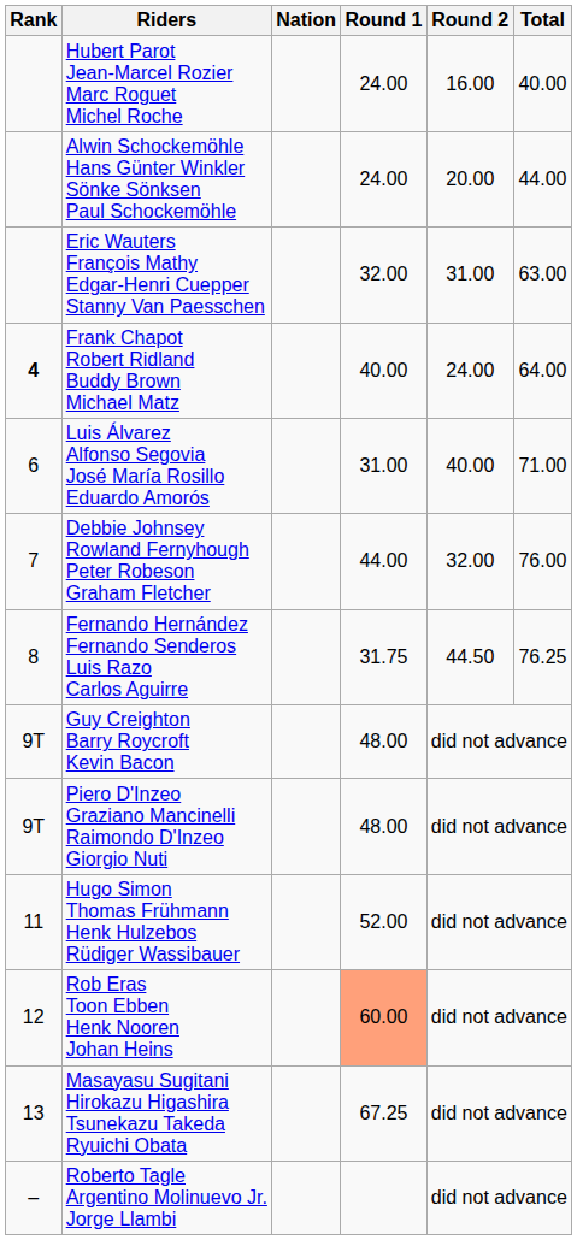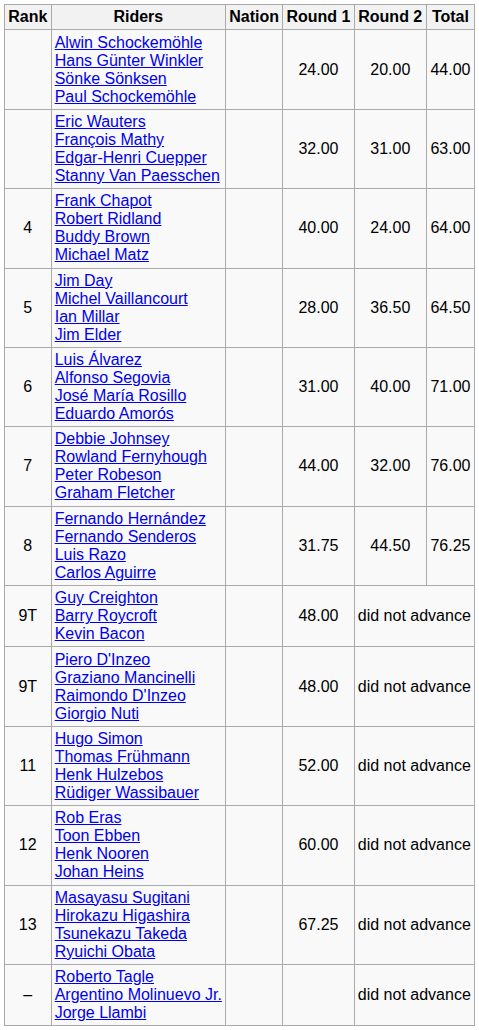 <table class="wikitable sortable" style="text-align:center">
 <tr>
 <th>Rank</th>
 <th>Riders</th>
 <th>Nation</th>
 <th>Round 1</th>
 <th>Round 2</th>
 <th>Total</th>
-</tr>
-<tr>
-<td></td>
-<td align="left"><a href='#'>Hubert Parot</a><br><a href='#'>Jean-Marcel Rozier</a><br><a href='#'>Marc Roguet</a><br><a href='#'>Michel Roche</a></td>
-<td align="left"></td>
-<td>24.00</td>
-<td>16.00</td>
-<td>40.00</td>
 </tr>
 <tr>
 <td></td>
 <td align="left"><a href='#'>Alwin Schockemöhle</a><br><a href='#'>Hans Günter Winkler</a><br><a href='#'>Sönke Sönksen</a><br><a href='#'>Paul Schockemöhle</a></td>
 <td align="left"></td>
 <td>24.00</td>
 <td>20.00</td>
 <td>44.00</td>
 </tr>
 <tr>
 <td></td>
 <td align="left"><a href='#'>Eric Wauters</a><br><a href='#'>François Mathy</a><br><a href='#'>Edgar-Henri Cuepper</a><br><a href='#'>Stanny Van Paesschen</a></td>
 <td align="left"></td>
 <td>32.00</td>
 <td>31.00</td>
 <td>63.00</td>
 </tr>
 <tr>
-<td><strong>4</strong></td>
+<td>4</td>
 <td align="left"><a href='#'>Frank Chapot</a><br><a href='#'>Robert Ridland</a><br><a href='#'>Buddy Brown</a><br><a href='#'>Michael Matz</a></td>
 <td align="left"></td>
 <td>40.00</td>
 <td>24.00</td>
 <td>64.00</td>
+</tr>
+<tr>
+<td>5</td>
+<td align="left"><a href='#'>Jim Day</a><br><a href='#'>Michel Vaillancourt</a><br><a href='#'>Ian Millar</a><br><a href='#'>Jim Elder</a></td>
+<td align="left"></td>
+<td>28.00</td>
+<td>36.50</td>
+<td>64.50</td>
 </tr>
 <tr>
 <td>6</td>
 <td align="left"><a href='#'>Luis Álvarez</a><br><a href='#'>Alfonso Segovia</a><br><a href='#'>José María Rosillo</a><br><a href='#'>Eduardo Amorós</a></td>
 <td align="left"></td>
 <td>31.00</td>
 <td>40.00</td>
 <td>71.00</td>
 </tr>
 <tr>
 <td>7</td>
 <td align="left"><a href='#'>Debbie Johnsey</a><br><a href='#'>Rowland Fernyhough</a><br><a href='#'>Peter Robeson</a><br><a href='#'>Graham Fletcher</a></td>
 <td align="left"></td>
 <td>44.00</td>
 <td>32.00</td>
 <td>76.00</td>
 </tr>
 <tr>
 <td>8</td>
 <td align="left"><a href='#'>Fernando Hernández</a><br><a href='#'>Fernando Senderos</a><br><a href='#'>Luis Razo</a><br><a href='#'>Carlos Aguirre</a></td>
 <td align="left"></td>
 <td>31.75</td>
 <td>44.50</td>
 <td>76.25</td>
 </tr>
 <tr>
 <td>9T</td>
 <td align="left"><a href='#'>Guy Creighton</a><br><a href='#'>Barry Roycroft</a><br><a href='#'>Kevin Bacon</a></td>
 <td align="left"></td>
 <td>48.00</td>
 <td colspan=2>did not advance</td>
 </tr>
 <tr>
 <td>9T</td>
 <td align="left"><a href='#'>Piero D'Inzeo</a><br><a href='#'>Graziano Mancinelli</a><br><a href='#'>Raimondo D'Inzeo</a><br><a href='#'>Giorgio Nuti</a></td>
 <td align="left"></td>
 <td>48.00</td>
 <td colspan=2>did not advance</td>
 </tr>
 <tr>
 <td>11</td>
 <td align="left"><a href='#'>Hugo Simon</a><br><a href='#'>Thomas Frühmann</a><br><a href='#'>Henk Hulzebos</a><br><a href='#'>Rüdiger Wassibauer</a></td>
 <td align="left"></td>
 <td>52.00</td>
 <td colspan=2>did not advance</td>
 </tr>
 <tr>
 <td>12</td>
 <td align="left"><a href='#'>Rob Eras</a><br><a href='#'>Toon Ebben</a><br><a href='#'>Henk Nooren</a><br><a href='#'>Johan Heins</a></td>
 <td align="left"></td>
-<td style="background: lightsalmon;">60.00</td>
+<td>60.00</td>
 <td colspan=2>did not advance</td>
 </tr>
 <tr>
 <td>13</td>
 <td align="left"><a href='#'>Masayasu Sugitani</a><br><a href='#'>Hirokazu Higashira</a><br><a href='#'>Tsunekazu Takeda</a><br><a href='#'>Ryuichi Obata</a></td>
 <td align="left"></td>
 <td>67.25</td>
 <td colspan=2>did not advance</td>
 </tr>
 <tr>
 <td data-sort-value=14>–</td>
 <td align="left"><a href='#'>Roberto Tagle</a><br><a href='#'>Argentino Molinuevo Jr.</a><br><a href='#'>Jorge Llambi</a></td>
 <td align="left"></td>
 <td></td>
 <td colspan=2>did not advance</td>
 </tr>
 </table>
